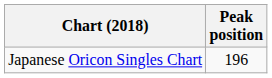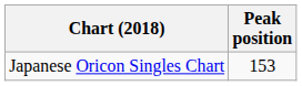 <table class="wikitable">
 <tr>
 <th>Chart (2018)</th>
 <th>Peak<br>position</th>
 </tr>
 <tr>
 <td>Japanese <a href='#'>Oricon Singles Chart</a></td>
-<td align="center">196</td>
+<td align="center">153</td>
 </tr>
 </table>
